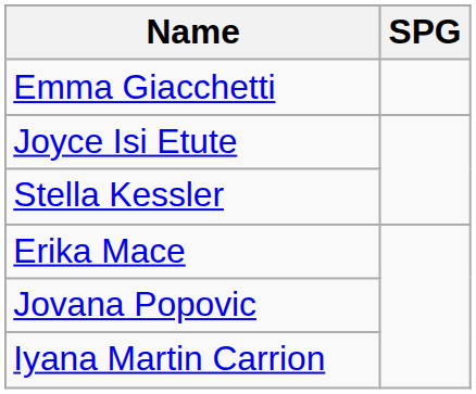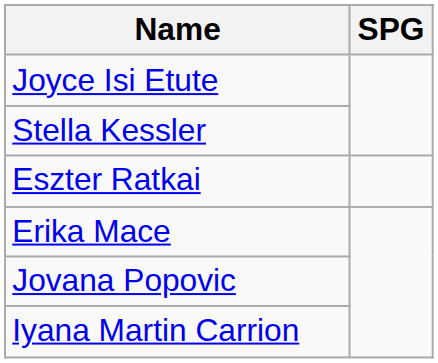 <table class=wikitable>
 <tr>
 <th width=167>Name</th>
 <th>SPG</th>
-</tr>
-<tr>
-<td> <a href='#'>Emma Giacchetti</a></td>
-<td></td>
 </tr>
 <tr>
 <td> <a href='#'>Joyce Isi Etute</a></td>
 <td rowspan=2></td>
 </tr>
 <tr>
 <td> <a href='#'>Stella Kessler</a></td>
+</tr>
+<tr>
+<td> <a href='#'>Eszter Ratkai</a></td>
+<td></td>
 </tr>
 <tr>
 <td> <a href='#'>Erika Mace</a></td>
 <td rowspan=3></td>
 </tr>
 <tr>
 <td> <a href='#'>Jovana Popovic</a></td>
 </tr>
 <tr>
 <td> <a href='#'>Iyana Martin Carrion</a></td>
 </tr>
 </table>
